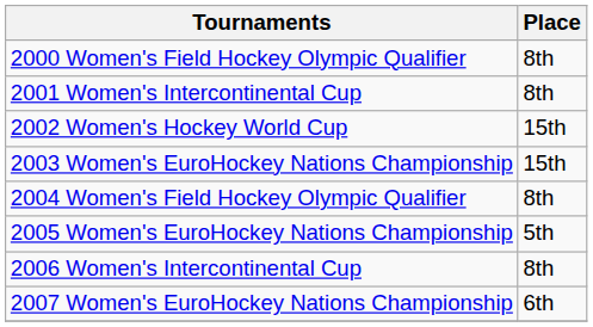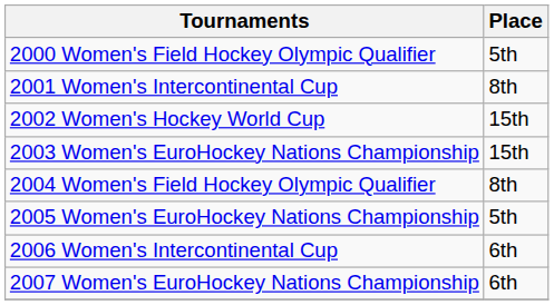 <table class="wikitable collapsible">
 <tr>
 <th>Tournaments</th>
 <th>Place</th>
 </tr>
 <tr>
 <td><a href='#'>2000 Women's Field Hockey Olympic Qualifier</a></td>
-<td>8th</td>
+<td>5th</td>
 </tr>
 <tr>
 <td><a href='#'>2001 Women's Intercontinental Cup</a></td>
 <td>8th</td>
 </tr>
 <tr>
 <td><a href='#'>2002 Women's Hockey World Cup</a></td>
 <td>15th</td>
 </tr>
 <tr>
 <td><a href='#'>2003 Women's EuroHockey Nations Championship</a></td>
 <td>15th</td>
 </tr>
 <tr>
 <td><a href='#'>2004 Women's Field Hockey Olympic Qualifier</a></td>
 <td>8th</td>
 </tr>
 <tr>
 <td><a href='#'>2005 Women's EuroHockey Nations Championship</a></td>
 <td>5th</td>
 </tr>
 <tr>
 <td><a href='#'>2006 Women's Intercontinental Cup</a></td>
-<td>8th</td>
+<td>6th</td>
 </tr>
 <tr>
 <td><a href='#'>2007 Women's EuroHockey Nations Championship</a></td>
 <td>6th</td>
 </tr>
 <tr>
 </tr>
 </table>
